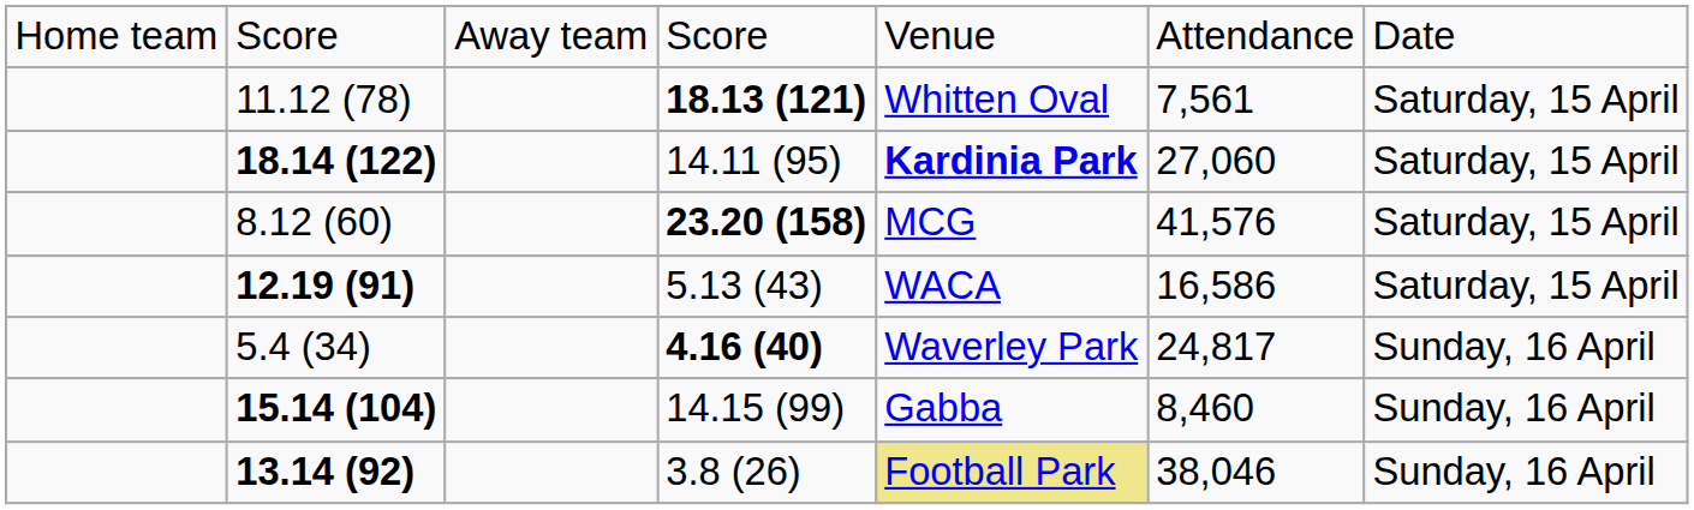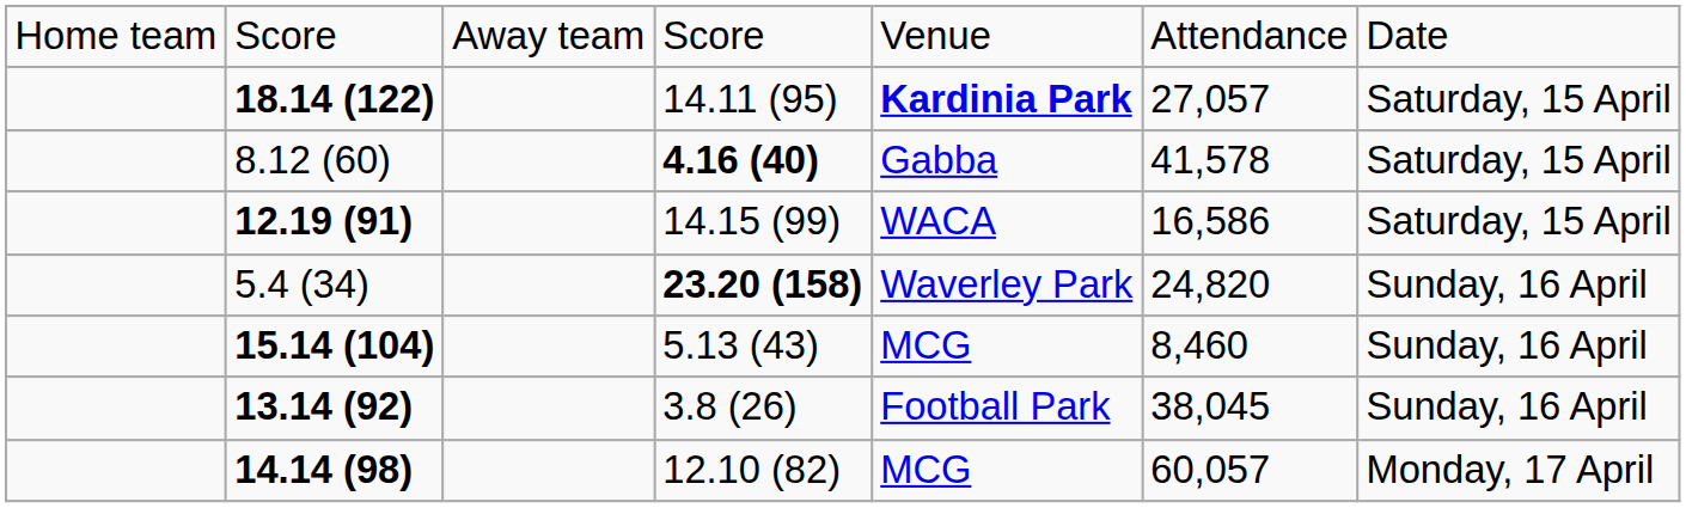 <table class="wikitable" style="text-align:left">
 <tr>
 <td>Home team</td>
 <td>Score</td>
 <td>Away team</td>
 <td>Score</td>
 <td>Venue</td>
 <td>Attendance</td>
 <td>Date</td>
 </tr>
 <tr>
-<td></td>
-<td>11.12 (78)</td>
-<td><strong></strong></td>
-<td><strong>18.13 (121)</strong></td>
-<td><a href='#'>Whitten Oval</a></td>
-<td>7,561</td>
-<td>Saturday, 15 April</td>
-</tr>
-<tr>
 <td><strong></strong></td>
 <td><strong>18.14 (122)</strong></td>
 <td></td>
 <td>14.11 (95)</td>
 <td><strong><a href='#'>Kardinia Park</a></strong></td>
-<td>27,060</td>
+<td>27,057</td>
 <td>Saturday, 15 April</td>
 </tr>
 <tr>
 <td></td>
 <td>8.12 (60)</td>
 <td><strong></strong></td>
-<td><strong>23.20 (158)</strong></td>
-<td><a href='#'>MCG</a></td>
-<td>41,576</td>
+<td><strong>4.16 (40)</strong></td>
+<td><a href='#'>Gabba</a></td>
+<td>41,578</td>
 <td>Saturday, 15 April</td>
 </tr>
 <tr>
 <td><strong></strong></td>
 <td><strong>12.19 (91)</strong></td>
 <td></td>
-<td>5.13 (43)</td>
+<td>14.15 (99)</td>
 <td><a href='#'>WACA</a></td>
 <td>16,586</td>
 <td>Saturday, 15 April</td>
 </tr>
 <tr>
 <td></td>
 <td>5.4 (34)</td>
 <td><strong></strong></td>
-<td><strong>4.16 (40)</strong></td>
+<td><strong>23.20 (158)</strong></td>
 <td><a href='#'>Waverley Park</a></td>
-<td>24,817</td>
+<td>24,820</td>
 <td>Sunday, 16 April</td>
 </tr>
 <tr>
 <td><strong></strong></td>
 <td><strong>15.14 (104)</strong></td>
 <td></td>
-<td>14.15 (99)</td>
-<td><a href='#'>Gabba</a></td>
+<td>5.13 (43)</td>
+<td><a href='#'>MCG</a></td>
 <td>8,460</td>
 <td>Sunday, 16 April</td>
 </tr>
 <tr>
 <td><strong></strong></td>
 <td><strong>13.14 (92)</strong></td>
 <td></td>
 <td>3.8 (26)</td>
-<td style="background: khaki;"><a href='#'>Football Park</a></td>
-<td>38,046</td>
+<td><a href='#'>Football Park</a></td>
+<td>38,045</td>
 <td>Sunday, 16 April</td>
 </tr>
+<tr>
+<td><strong></strong></td>
+<td><strong>14.14 (98)</strong></td>
+<td></td>
+<td>12.10 (82)</td>
+<td><a href='#'>MCG</a></td>
+<td>60,057</td>
+<td>Monday, 17 April</td>
+</tr>
 </table>
